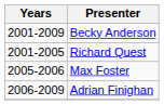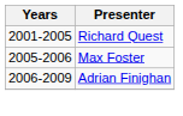 <table class="wikitable">
 <tr>
 <th>Years</th>
 <th>Presenter</th>
-</tr>
-<tr>
-<td>2001-2009</td>
-<td><a href='#'>Becky Anderson</a></td>
 </tr>
 <tr>
 <td>2001-2005</td>
 <td><a href='#'>Richard Quest</a></td>
 </tr>
 <tr>
 <td>2005-2006</td>
 <td><a href='#'>Max Foster</a></td>
 </tr>
 <tr>
 <td>2006-2009</td>
 <td><a href='#'>Adrian Finighan</a></td>
 </tr>
 <tr>
 </tr>
 </table>
